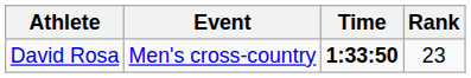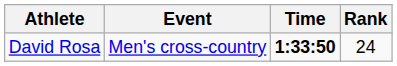 <table class=wikitable style="font-size:90%;">
 <tr>
 <th>Athlete</th>
 <th>Event</th>
 <th>Time</th>
 <th>Rank</th>
 </tr>
 <tr align=center>
 <td align=left><a href='#'>David Rosa</a></td>
 <td align=left><a href='#'>Men's cross-country</a></td>
 <td><strong>1:33:50</strong></td>
-<td>23</td>
+<td>24</td>
 </tr>
 </table>
